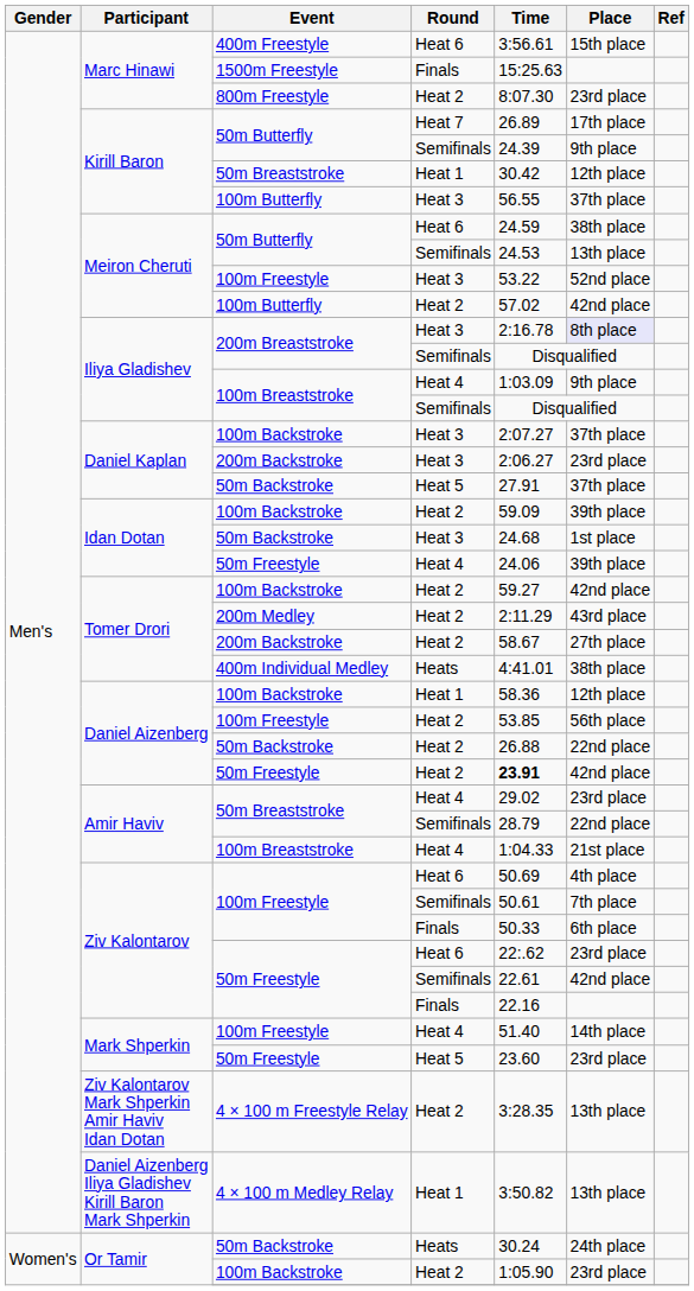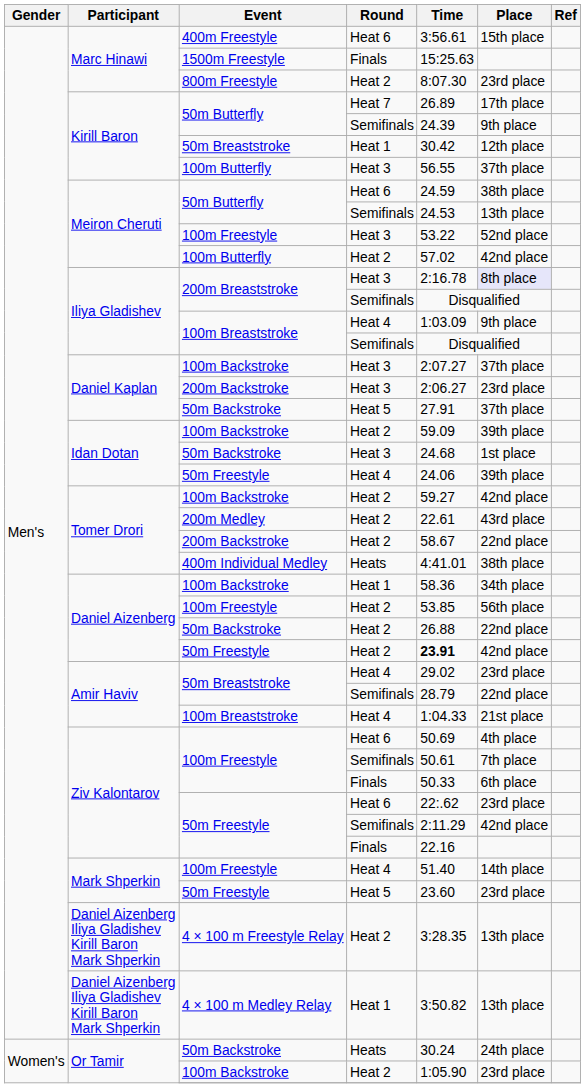 <table class="wikitable" style="font-size: 95%;">
 <tr>
 <th>Gender</th>
 <th>Participant</th>
 <th>Event</th>
 <th>Round</th>
 <th>Time</th>
 <th>Place</th>
 <th>Ref</th>
 </tr>
 <tr>
 <td rowspan=42>Men's</td>
 <td rowspan=3><a href='#'>Marc Hinawi</a></td>
 <td rowspan=1><a href='#'>400m Freestyle</a></td>
 <td>Heat 6</td>
 <td>3:56.61</td>
 <td>15th place</td>
 <td></td>
 </tr>
 <tr>
 <td rowspan=1><a href='#'>1500m Freestyle</a></td>
 <td>Finals</td>
 <td>15:25.63</td>
 <td></td>
 <td></td>
 </tr>
 <tr>
 <td rowspan=1><a href='#'>800m Freestyle</a></td>
 <td>Heat 2</td>
 <td>8:07.30</td>
 <td>23rd place</td>
 <td></td>
 </tr>
 <tr>
 <td rowspan=4><a href='#'>Kirill Baron</a></td>
 <td rowspan=2><a href='#'>50m Butterfly</a></td>
 <td>Heat 7</td>
 <td>26.89</td>
 <td>17th place</td>
 <td></td>
 </tr>
 <tr>
 <td>Semifinals</td>
 <td>24.39</td>
 <td>9th place</td>
 <td></td>
 </tr>
 <tr>
 <td rowspan=1><a href='#'>50m Breaststroke</a></td>
 <td>Heat 1</td>
 <td>30.42</td>
 <td>12th place</td>
 <td></td>
 </tr>
 <tr>
 <td rowspan=1><a href='#'>100m Butterfly</a></td>
 <td>Heat 3</td>
 <td>56.55</td>
 <td>37th place</td>
 <td></td>
 </tr>
 <tr>
 <td rowspan=4><a href='#'>Meiron Cheruti</a></td>
 <td rowspan=2><a href='#'>50m Butterfly</a></td>
 <td>Heat 6</td>
 <td>24.59</td>
 <td>38th place</td>
 <td></td>
 </tr>
 <tr>
 <td>Semifinals</td>
 <td>24.53</td>
 <td>13th place</td>
 <td></td>
 </tr>
 <tr>
 <td rowspan=1><a href='#'>100m Freestyle</a></td>
 <td>Heat 3</td>
 <td>53.22</td>
 <td>52nd place</td>
 <td></td>
 </tr>
 <tr>
 <td rowspan=1><a href='#'>100m Butterfly</a></td>
 <td>Heat 2</td>
 <td>57.02</td>
 <td>42nd place</td>
 <td></td>
 </tr>
 <tr>
 <td rowspan=4><a href='#'>Iliya Gladishev</a></td>
 <td rowspan=2><a href='#'>200m Breaststroke</a></td>
 <td>Heat 3</td>
 <td>2:16.78</td>
 <td style="background: lavender;">8th place</td>
 <td></td>
 </tr>
 <tr>
 <td>Semifinals</td>
 <td colspan=2 align=center>Disqualified</td>
 <td></td>
 </tr>
 <tr>
 <td rowspan=2><a href='#'>100m Breaststroke</a></td>
 <td>Heat 4</td>
 <td>1:03.09</td>
 <td>9th place</td>
 <td></td>
 </tr>
 <tr>
 <td>Semifinals</td>
 <td colspan=2 align=center>Disqualified</td>
 <td></td>
 </tr>
 <tr>
 <td rowspan=3><a href='#'>Daniel Kaplan</a></td>
 <td rowspan=1><a href='#'>100m Backstroke</a></td>
 <td>Heat 3</td>
 <td>2:07.27</td>
 <td>37th place</td>
 <td></td>
 </tr>
 <tr>
 <td rowspan=1><a href='#'>200m Backstroke</a></td>
 <td>Heat 3</td>
 <td>2:06.27</td>
 <td>23rd place</td>
 <td></td>
 </tr>
 <tr>
 <td rowspan=1><a href='#'>50m Backstroke</a></td>
 <td>Heat 5</td>
 <td>27.91</td>
 <td>37th place</td>
 <td></td>
 </tr>
 <tr>
 <td rowspan=3><a href='#'>Idan Dotan</a></td>
 <td rowspan=1><a href='#'>100m Backstroke</a></td>
 <td>Heat 2</td>
 <td>59.09</td>
 <td>39th place</td>
 <td></td>
 </tr>
 <tr>
 <td rowspan=1><a href='#'>50m Backstroke</a></td>
 <td>Heat 3</td>
 <td>24.68</td>
 <td>1st place</td>
 <td></td>
 </tr>
 <tr>
 <td rowspan=1><a href='#'>50m Freestyle</a></td>
 <td>Heat 4</td>
 <td>24.06</td>
 <td>39th place</td>
 <td></td>
 </tr>
 <tr>
 <td rowspan=4><a href='#'>Tomer Drori</a></td>
 <td rowspan=1><a href='#'>100m Backstroke</a></td>
 <td>Heat 2</td>
 <td>59.27</td>
 <td>42nd place</td>
 <td></td>
 </tr>
 <tr>
 <td rowspan=1><a href='#'>200m Medley</a></td>
 <td>Heat 2</td>
-<td>2:11.29</td>
+<td>22.61</td>
 <td>43rd place</td>
 <td></td>
 </tr>
 <tr>
 <td rowspan=1><a href='#'>200m Backstroke</a></td>
 <td>Heat 2</td>
 <td>58.67</td>
-<td>27th place</td>
+<td>22nd place</td>
 <td></td>
 </tr>
 <tr>
 <td rowspan=1><a href='#'>400m Individual Medley</a></td>
 <td>Heats</td>
 <td>4:41.01</td>
 <td>38th place</td>
 <td></td>
 </tr>
 <tr>
 <td rowspan=4><a href='#'>Daniel Aizenberg</a></td>
 <td rowspan=1><a href='#'>100m Backstroke</a></td>
 <td>Heat 1</td>
 <td>58.36</td>
-<td>12th place</td>
+<td>34th place</td>
 <td></td>
 </tr>
 <tr>
 <td rowspan=1><a href='#'>100m Freestyle</a></td>
 <td>Heat 2</td>
 <td>53.85</td>
 <td>56th place</td>
 <td></td>
 </tr>
 <tr>
 <td rowspan=1><a href='#'>50m Backstroke</a></td>
 <td>Heat 2</td>
 <td>26.88</td>
 <td>22nd place</td>
 <td></td>
 </tr>
 <tr>
 <td rowspan=1><a href='#'>50m Freestyle</a></td>
 <td>Heat 2</td>
 <td><strong>23.91</strong></td>
 <td>42nd place</td>
 <td></td>
 </tr>
 <tr>
 <td rowspan=3><a href='#'>Amir Haviv</a></td>
 <td rowspan=2><a href='#'>50m Breaststroke</a></td>
 <td>Heat 4</td>
 <td>29.02</td>
 <td>23rd place</td>
 <td></td>
 </tr>
 <tr>
 <td>Semifinals</td>
 <td>28.79</td>
 <td>22nd place</td>
 <td></td>
 </tr>
 <tr>
 <td rowspan=1><a href='#'>100m Breaststroke</a></td>
 <td>Heat 4</td>
 <td>1:04.33</td>
 <td>21st place</td>
 <td></td>
 </tr>
 <tr>
 <td rowspan=6><a href='#'>Ziv Kalontarov</a></td>
 <td rowspan=3><a href='#'>100m Freestyle</a></td>
 <td>Heat 6</td>
 <td>50.69</td>
 <td>4th place</td>
 <td></td>
 </tr>
 <tr>
 <td>Semifinals</td>
 <td>50.61</td>
 <td>7th place</td>
 <td></td>
 </tr>
 <tr>
 <td>Finals</td>
 <td>50.33</td>
 <td>6th place</td>
 <td></td>
 </tr>
 <tr>
 <td rowspan=3><a href='#'>50m Freestyle</a></td>
 <td>Heat 6</td>
 <td>22:.62</td>
 <td>23rd place</td>
 <td></td>
 </tr>
 <tr>
 <td>Semifinals</td>
-<td>22.61</td>
+<td>2:11.29</td>
 <td>42nd place</td>
 <td></td>
 </tr>
 <tr>
 <td>Finals</td>
 <td>22.16</td>
 <td></td>
 <td></td>
 </tr>
 <tr>
 <td rowspan=2><a href='#'>Mark Shperkin</a></td>
 <td rowspan=1><a href='#'>100m Freestyle</a></td>
 <td>Heat 4</td>
 <td>51.40</td>
 <td>14th place</td>
 <td></td>
 </tr>
 <tr>
 <td rowspan=1><a href='#'>50m Freestyle</a></td>
 <td>Heat 5</td>
 <td>23.60</td>
 <td>23rd place</td>
 <td></td>
 </tr>
 <tr>
-<td rowspan=1><a href='#'>Ziv Kalontarov</a><br><a href='#'>Mark Shperkin</a><br><a href='#'>Amir Haviv</a><br><a href='#'>Idan Dotan</a></td>
+<td rowspan=1><a href='#'>Daniel Aizenberg</a><br><a href='#'>Iliya Gladishev</a><br><a href='#'>Kirill Baron</a><br><a href='#'>Mark Shperkin</a></td>
 <td rowspan=1><a href='#'>4 × 100 m Freestyle Relay</a></td>
 <td>Heat 2</td>
 <td>3:28.35</td>
 <td>13th place</td>
 <td></td>
 </tr>
 <tr>
 <td rowspan=1><a href='#'>Daniel Aizenberg</a><br><a href='#'>Iliya Gladishev</a><br><a href='#'>Kirill Baron</a><br><a href='#'>Mark Shperkin</a></td>
 <td rowspan=1><a href='#'>4 × 100 m Medley Relay</a></td>
 <td>Heat 1</td>
 <td>3:50.82</td>
 <td>13th place</td>
 <td></td>
 </tr>
 <tr>
 <td rowspan=5>Women's</td>
 <td rowspan=5><a href='#'>Or Tamir</a></td>
 <td rowspan=1><a href='#'>50m Backstroke</a></td>
 <td>Heats</td>
 <td>30.24</td>
 <td>24th place</td>
 <td></td>
 </tr>
 <tr>
 <td rowspan=1><a href='#'>100m Backstroke</a></td>
 <td>Heat 2</td>
 <td>1:05.90</td>
 <td>23rd place</td>
 <td></td>
 </tr>
 <tr>
 </tr>
 </table>
